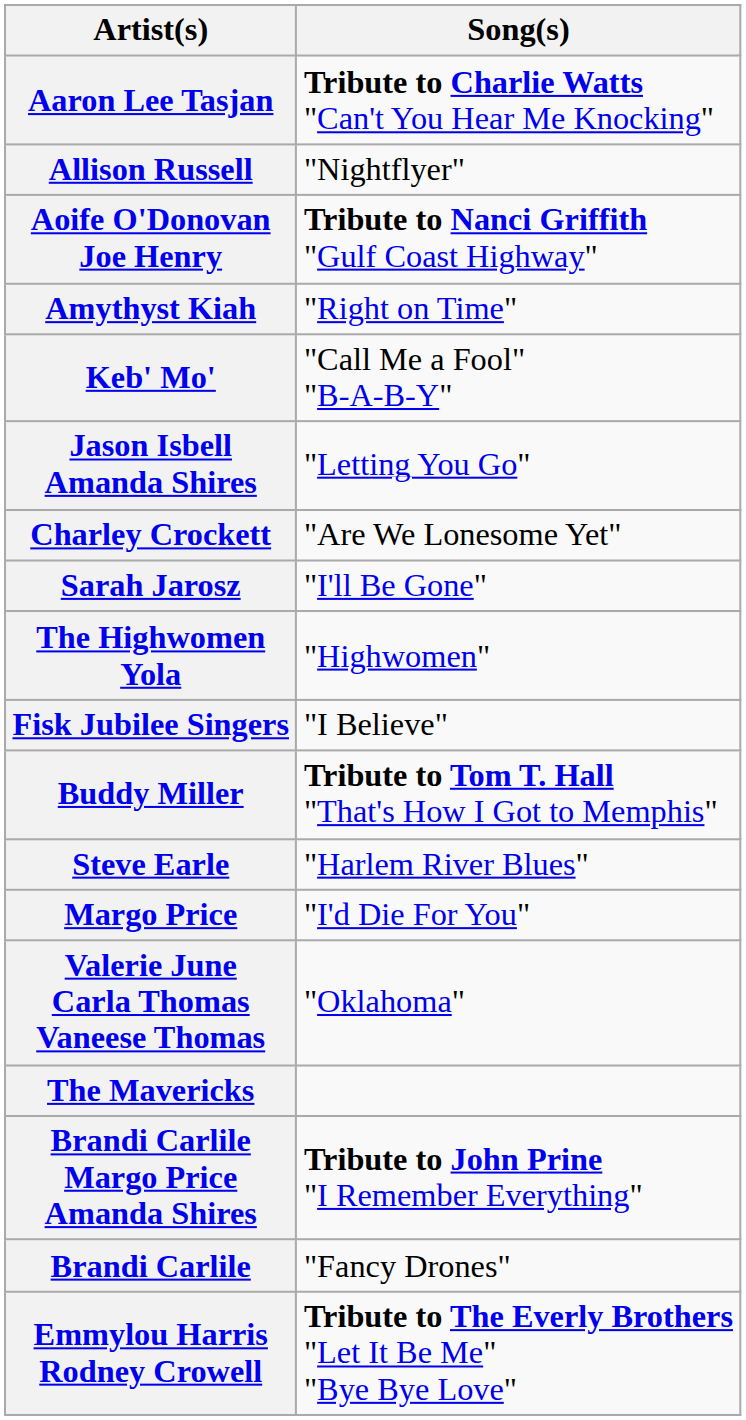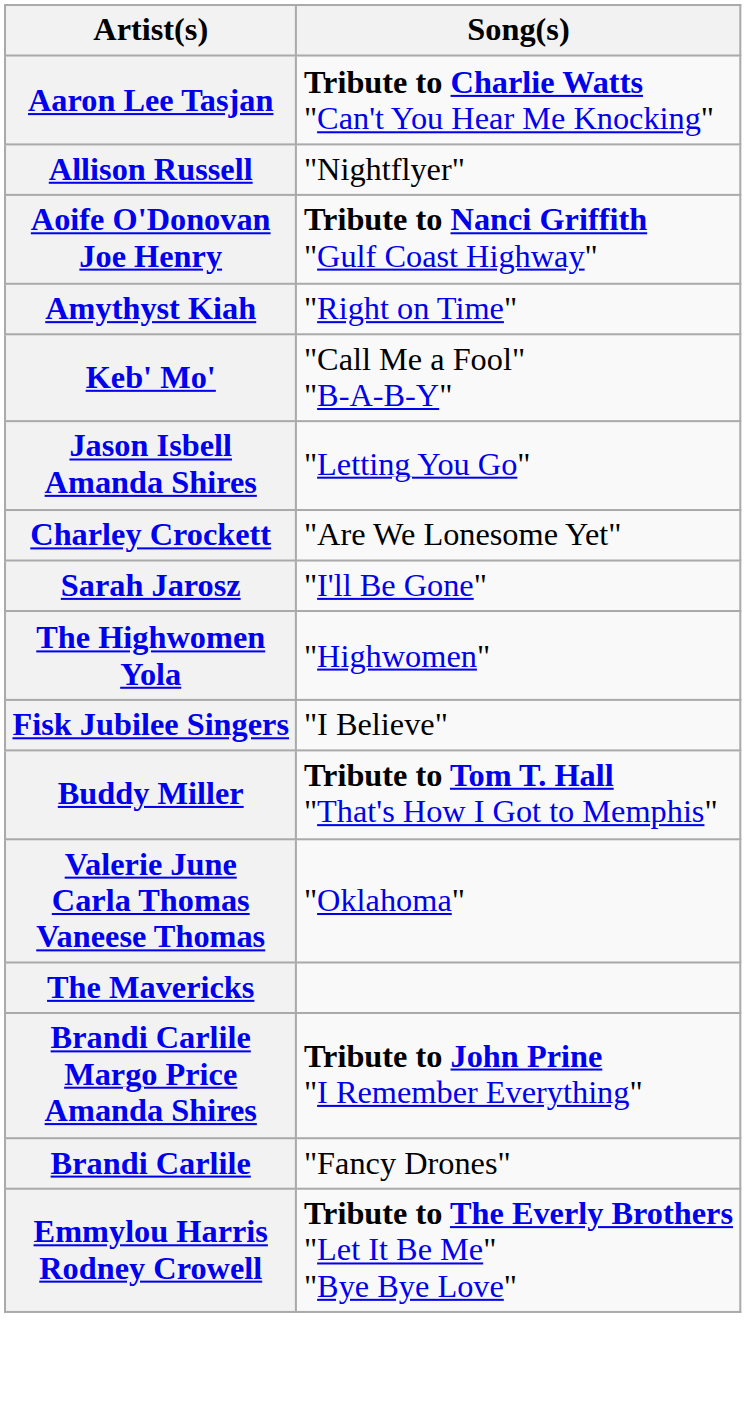 <table class="wikitable plainrowheaders">
 <tr>
 <th scope="col">Artist(s)</th>
 <th scope="col">Song(s)</th>
 </tr>
 <tr>
 <th scope="row"><a href='#'>Aaron Lee Tasjan</a></th>
 <td><strong>Tribute to <a href='#'>Charlie Watts</a></strong> <br> "<a href='#'>Can't You Hear Me Knocking</a>"</td>
 </tr>
 <tr>
 <th scope="row"><a href='#'>Allison Russell</a></th>
 <td>"Nightflyer"</td>
 </tr>
 <tr>
 <th scope="row"><a href='#'>Aoife O'Donovan</a> <br> <a href='#'>Joe Henry</a></th>
 <td><strong>Tribute to <a href='#'>Nanci Griffith</a></strong> <br> "<a href='#'>Gulf Coast Highway</a>"</td>
 </tr>
 <tr>
 <th scope="row"><a href='#'>Amythyst Kiah</a></th>
 <td>"<a href='#'>Right on Time</a>"</td>
 </tr>
 <tr>
 <th scope="row"><a href='#'>Keb' Mo'</a></th>
 <td>"Call Me a Fool" <br> "<a href='#'>B-A-B-Y</a>"</td>
 </tr>
 <tr>
 <th scope="row"><a href='#'>Jason Isbell</a> <br> <a href='#'>Amanda Shires</a></th>
 <td>"<a href='#'>Letting You Go</a>"</td>
 </tr>
 <tr>
 <th scope="row"><a href='#'>Charley Crockett</a></th>
 <td>"Are We Lonesome Yet"</td>
 </tr>
 <tr>
 <th scope="row"><a href='#'>Sarah Jarosz</a></th>
 <td>"<a href='#'>I'll Be Gone</a>"</td>
 </tr>
 <tr>
 <th scope="row"><a href='#'>The Highwomen</a> <br> <a href='#'>Yola</a></th>
 <td>"<a href='#'>Highwomen</a>"</td>
 </tr>
 <tr>
 <th scope="row"><a href='#'>Fisk Jubilee Singers</a></th>
 <td>"I Believe"</td>
 </tr>
 <tr>
 <th scope="row"><a href='#'>Buddy Miller</a></th>
 <td><strong>Tribute to <a href='#'>Tom T. Hall</a></strong> <br> "<a href='#'>That's How I Got to Memphis</a>"</td>
 </tr>
 <tr>
-<th scope="row"><a href='#'>Steve Earle</a></th>
-<td>"<a href='#'>Harlem River Blues</a>"</td>
-</tr>
-<tr>
-<th scope="row"><a href='#'>Margo Price</a></th>
-<td>"<a href='#'>I'd Die For You</a>"</td>
-</tr>
-<tr>
 <th scope="row"><a href='#'>Valerie June</a> <br> <a href='#'>Carla Thomas</a> <br> <a href='#'>Vaneese Thomas</a></th>
 <td>"<a href='#'>Oklahoma</a>"</td>
 </tr>
 <tr>
 <th scope="row"><a href='#'>The Mavericks</a></th>
 <td></td>
 </tr>
 <tr>
 <th scope="row"><a href='#'>Brandi Carlile</a> <br> <a href='#'>Margo Price</a> <br> <a href='#'>Amanda Shires</a></th>
 <td><strong>Tribute to <a href='#'>John Prine</a></strong> <br> "<a href='#'>I Remember Everything</a>"</td>
 </tr>
 <tr>
 <th scope="row"><a href='#'>Brandi Carlile</a></th>
 <td>"Fancy Drones"</td>
 </tr>
 <tr>
 <th scope="row"><a href='#'>Emmylou Harris</a> <br> <a href='#'>Rodney Crowell</a></th>
 <td><strong>Tribute to <a href='#'>The Everly Brothers</a></strong> <br> "<a href='#'>Let It Be Me</a>" <br> "<a href='#'>Bye Bye Love</a>"</td>
 </tr>
 </table>
